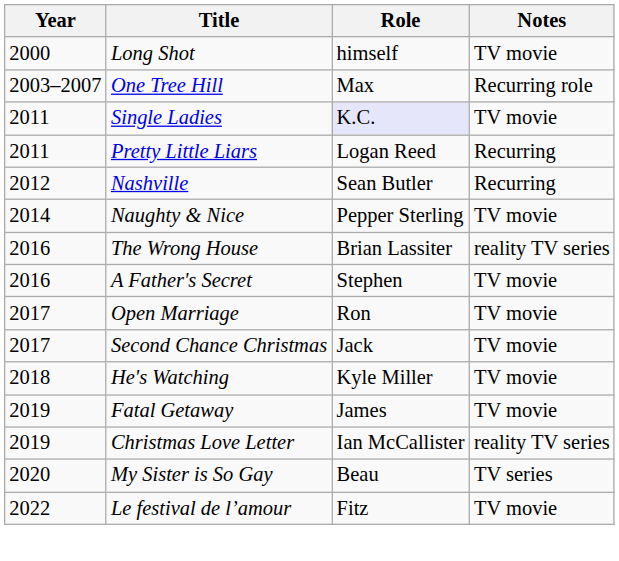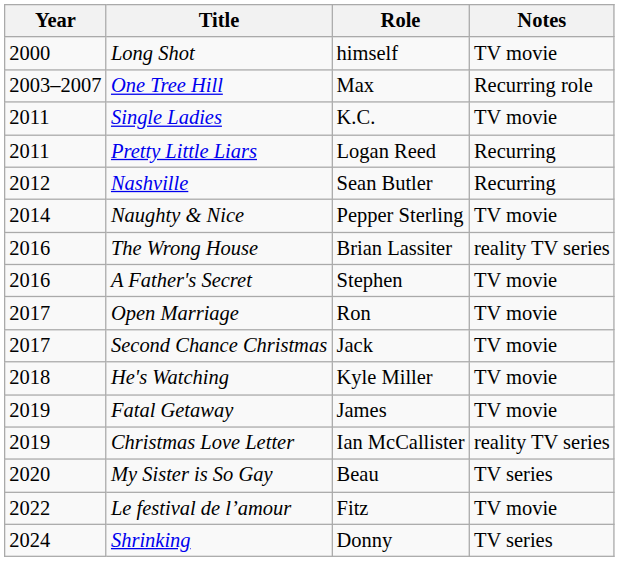 <table class="wikitable">
 <tr>
 <th>Year</th>
 <th>Title</th>
 <th>Role</th>
 <th>Notes</th>
 </tr>
 <tr>
 <td>2000</td>
 <td><em>Long Shot</em></td>
 <td>himself</td>
 <td>TV movie</td>
 </tr>
 <tr>
 <td>2003–2007</td>
 <td><em><a href='#'>One Tree Hill</a></em></td>
 <td>Max</td>
 <td>Recurring role</td>
 </tr>
 <tr>
 <td>2011</td>
 <td><em><a href='#'>Single Ladies</a></em></td>
-<td style="background: lavender;">K.C.</td>
+<td>K.C.</td>
 <td>TV movie</td>
 </tr>
 <tr>
 <td>2011</td>
 <td><em><a href='#'>Pretty Little Liars</a></em></td>
 <td>Logan Reed</td>
 <td>Recurring</td>
 </tr>
 <tr>
 <td>2012</td>
 <td><em><a href='#'>Nashville</a></em></td>
 <td>Sean Butler</td>
 <td>Recurring</td>
 </tr>
 <tr>
 <td>2014</td>
 <td><em>Naughty & Nice</em></td>
 <td>Pepper Sterling</td>
 <td>TV movie</td>
 </tr>
 <tr>
 <td>2016</td>
 <td><em>The Wrong House</em></td>
 <td>Brian Lassiter</td>
 <td>reality TV series</td>
 </tr>
 <tr>
 <td>2016</td>
 <td><em>A Father's Secret</em></td>
 <td>Stephen</td>
 <td>TV movie</td>
 </tr>
 <tr>
 <td>2017</td>
 <td><em>Open Marriage</em></td>
 <td>Ron</td>
 <td>TV movie</td>
 </tr>
 <tr>
 <td>2017</td>
 <td><em>Second Chance Christmas</em></td>
 <td>Jack</td>
 <td>TV movie</td>
 </tr>
 <tr>
 <td>2018</td>
 <td><em>He's Watching</em></td>
 <td>Kyle Miller</td>
 <td>TV movie</td>
 </tr>
 <tr>
 <td>2019</td>
 <td><em>Fatal Getaway</em></td>
 <td>James</td>
 <td>TV movie</td>
 </tr>
 <tr>
 <td>2019</td>
 <td><em>Christmas Love Letter</em></td>
 <td>Ian McCallister</td>
 <td>reality TV series</td>
 </tr>
 <tr>
 <td>2020</td>
 <td><em>My Sister is So Gay</em></td>
 <td>Beau</td>
 <td>TV series</td>
 </tr>
 <tr>
 <td>2022</td>
 <td><em>Le festival de l’amour</em></td>
 <td>Fitz</td>
 <td>TV movie</td>
 </tr>
+<tr>
+<td>2024</td>
+<td><em><a href='#'>Shrinking</a></em></td>
+<td>Donny</td>
+<td>TV series</td>
+</tr>
 </table>
